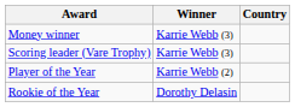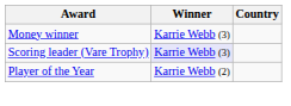 <table class="wikitable">
 <tr>
 <th>Award</th>
 <th>Winner</th>
 <th>Country</th>
 </tr>
 <tr>
 <td><a href='#'>Money winner</a></td>
 <td><a href='#'>Karrie Webb</a> <small>(3)</small></td>
 <td></td>
 </tr>
 <tr>
 <td><a href='#'>Scoring leader (Vare Trophy)</a></td>
-<td><a href='#'>Karrie Webb</a> <small>(3)</small></td>
+<td style="background: lavender;"><a href='#'>Karrie Webb</a> <small>(3)</small></td>
 <td></td>
 </tr>
 <tr>
 <td><a href='#'>Player of the Year</a></td>
 <td><a href='#'>Karrie Webb</a> <small>(2)</small></td>
 <td></td>
 </tr>
-<tr>
-<td><a href='#'>Rookie of the Year</a></td>
-<td><a href='#'>Dorothy Delasin</a></td>
-<td></td>
-</tr>
 </table>
